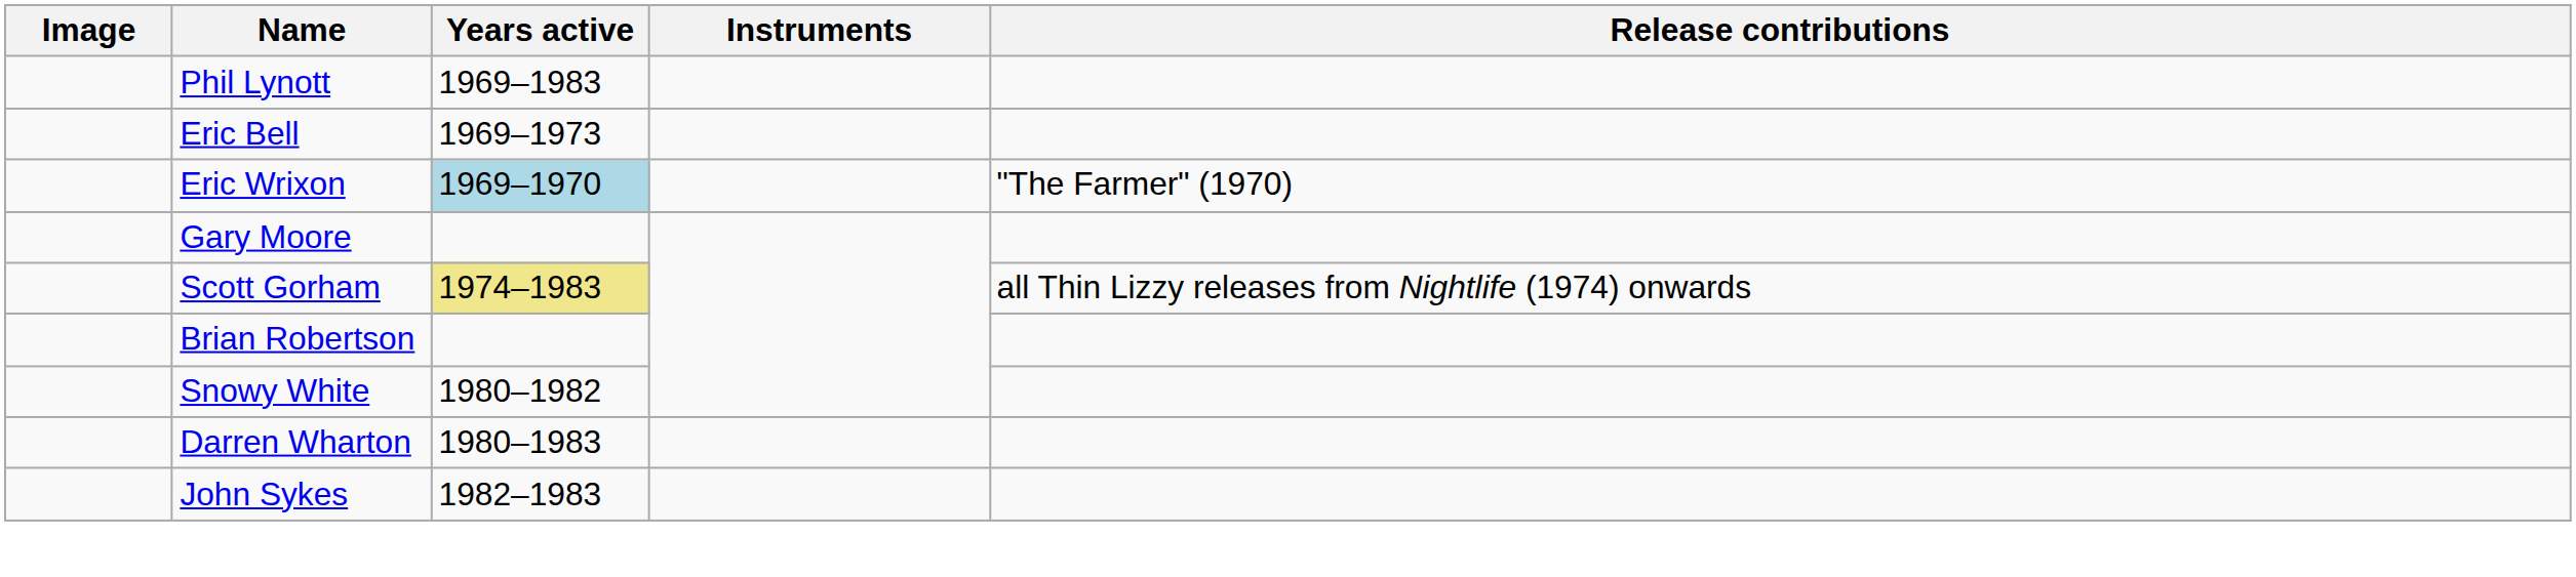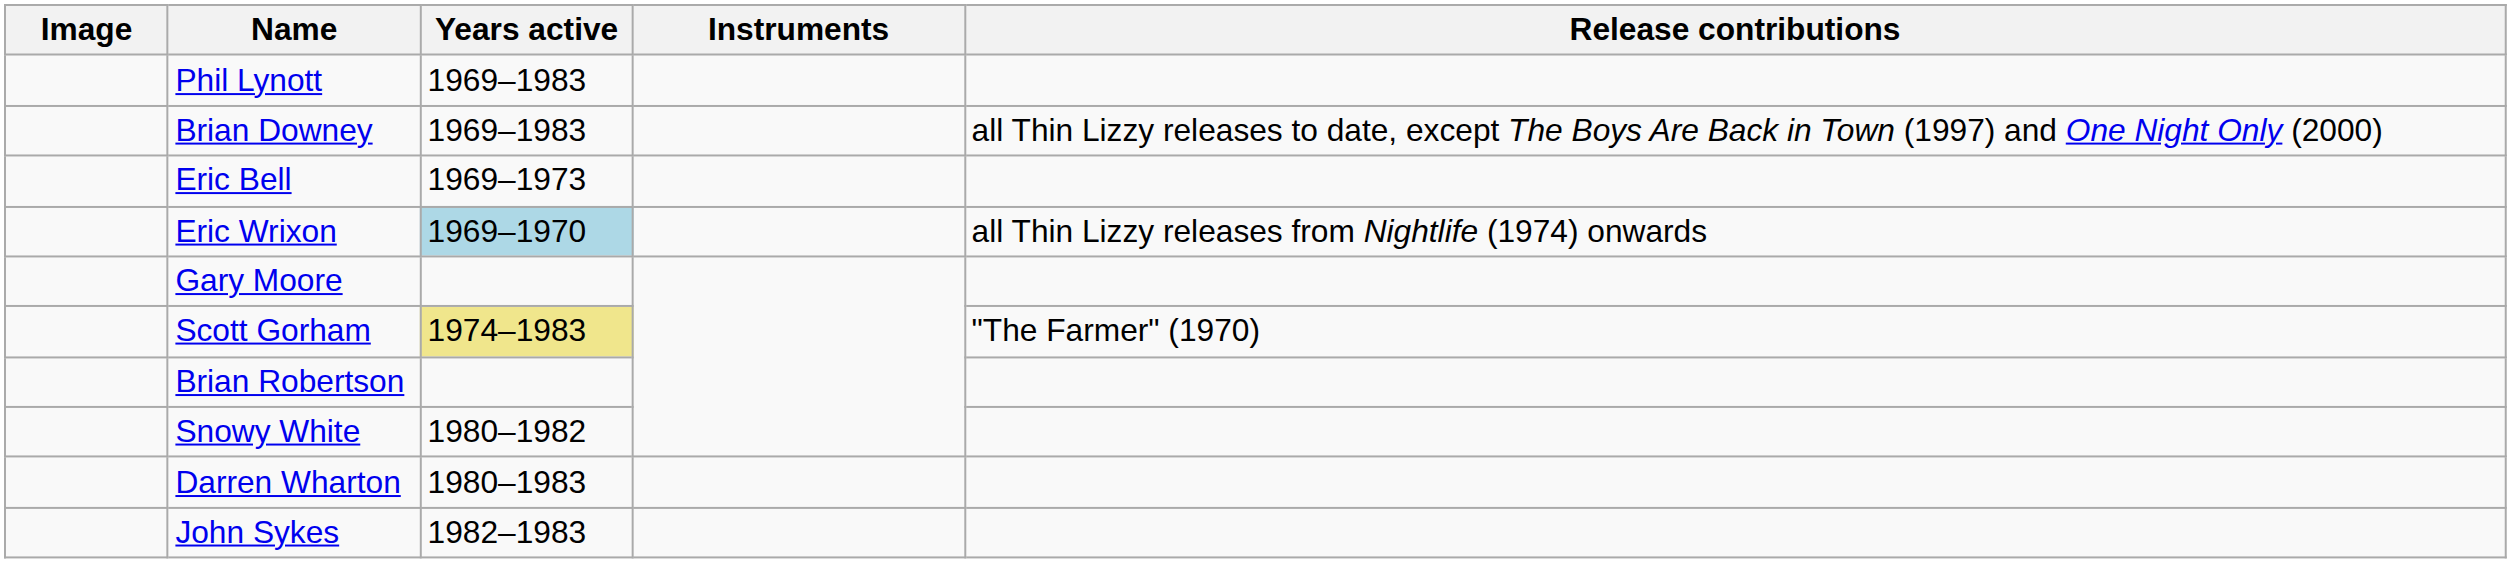 <table class="wikitable" border="1" width=100%>
 <tr>
 <th width="75">Image</th>
 <th width="120">Name</th>
 <th width="100">Years active</th>
 <th width="160">Instruments</th>
 <th>Release contributions</th>
 </tr>
 <tr>
 <td></td>
 <td><a href='#'>Phil Lynott</a></td>
 <td>1969–1983 </td>
 <td></td>
 <td></td>
 </tr>
 <tr>
 <td></td>
+<td><a href='#'>Brian Downey</a></td>
+<td>1969–1983</td>
+<td></td>
+<td>all Thin Lizzy releases to date, except <em>The Boys Are Back in Town</em> (1997) and <em><a href='#'>One Night Only</a></em> (2000)</td>
+</tr>
+<tr>
+<td></td>
 <td><a href='#'>Eric Bell</a></td>
 <td>1969–1973</td>
 <td></td>
 <td></td>
 </tr>
 <tr>
 <td></td>
 <td><a href='#'>Eric Wrixon</a></td>
 <td style="background: lightblue;">1969–1970 </td>
 <td></td>
-<td>"The Farmer" (1970)</td>
+<td>all Thin Lizzy releases from <em>Nightlife</em> (1974) onwards</td>
 </tr>
 <tr>
 <td></td>
 <td><a href='#'>Gary Moore</a></td>
 <td></td>
 <td rowspan="4"></td>
 <td></td>
 </tr>
 <tr>
 <td></td>
 <td><a href='#'>Scott Gorham</a></td>
 <td style="background: khaki;">1974–1983</td>
-<td>all Thin Lizzy releases from <em>Nightlife</em> (1974) onwards</td>
+<td>"The Farmer" (1970)</td>
 </tr>
 <tr>
 <td></td>
 <td><a href='#'>Brian Robertson</a></td>
 <td></td>
 <td></td>
 </tr>
 <tr>
 <td></td>
 <td><a href='#'>Snowy White</a></td>
 <td>1980–1982</td>
 <td></td>
 </tr>
 <tr>
 <td></td>
 <td><a href='#'>Darren Wharton</a></td>
 <td>1980–1983</td>
 <td></td>
 <td></td>
 </tr>
 <tr>
 <td></td>
 <td><a href='#'>John Sykes</a></td>
 <td>1982–1983 </td>
 <td></td>
 <td></td>
 </tr>
 </table>
